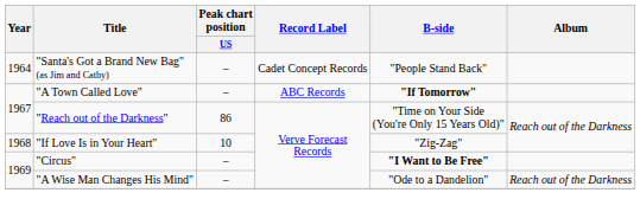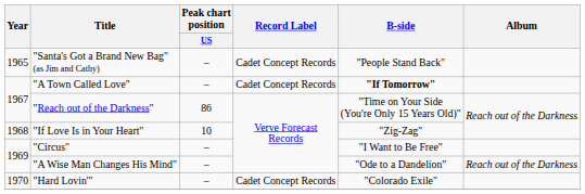 <table class="wikitable" style=text-align:center;>
 <tr>
 <th rowspan="2">Year</th>
 <th rowspan="2">Title</th>
 <th colspan="1">Peak chart<br>position</th>
 <th rowspan="2"><a href='#'>Record Label</a></th>
 <th rowspan="2"><a href='#'>B-side</a></th>
 <th rowspan="2">Album</th>
 </tr>
 <tr style="font-size:smaller;">
 <th align=centre><a href='#'>US</a></th>
 </tr>
 <tr>
-<td rowspan="1">1964</td>
+<td rowspan="1">1965</td>
 <td align=left>"Santa's Got a Brand New Bag"<br><small>(as Jim and Cathy)</small></td>
 <td>–</td>
 <td rowspan="1">Cadet Concept Records</td>
 <td>"People Stand Back"</td>
 <td rowspan="1"></td>
 </tr>
 <tr>
 <td rowspan="2">1967</td>
 <td align=left>"A Town Called Love"</td>
 <td>–</td>
-<td rowspan="1"><a href='#'>ABC Records</a></td>
+<td rowspan="1">Cadet Concept Records</td>
 <td><strong>"If Tomorrow"</strong></td>
 <td rowspan="1"></td>
 </tr>
 <tr>
 <td align=left>"<a href='#'>Reach out of the Darkness</a>"</td>
 <td>86</td>
 <td rowspan="4"><a href='#'>Verve Forecast<br> Records</a></td>
 <td>"Time on Your Side<br>(You're Only 15 Years Old)"</td>
 <td rowspan="2"><em>Reach out of the Darkness</em></td>
 </tr>
 <tr>
 <td rowspan="1">1968</td>
 <td align=left>"If Love Is in Your Heart"</td>
 <td>10</td>
 <td>"Zig-Zag"</td>
 </tr>
 <tr>
 <td rowspan="2">1969</td>
 <td align=left>"Circus"</td>
 <td>–</td>
-<td><strong>"I Want to Be Free"</strong></td>
+<td>"I Want to Be Free"</td>
 <td rowspan="1"></td>
 </tr>
 <tr>
 <td align=left>"A Wise Man Changes His Mind"</td>
 <td>–</td>
 <td>"Ode to a Dandelion"</td>
 <td rowspan="1"><em>Reach out of the Darkness</em></td>
 </tr>
 <tr>
+<td rowspan="1">1970</td>
+<td align=left>"Hard Lovin'"</td>
+<td>–</td>
+<td rowspan="1">Cadet Concept Records</td>
+<td>"Colorado Exile"</td>
+<td rowspan="1"></td>
+</tr>
+<tr>
 </tr>
 </table>
